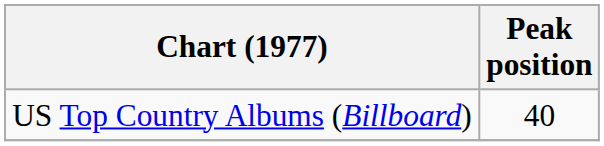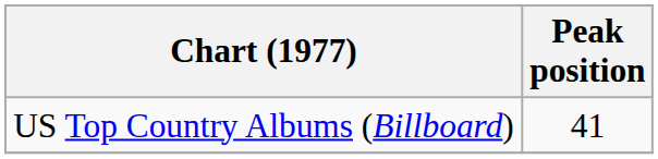 <table class="wikitable sortable">
 <tr>
 <th align="left">Chart (1977)</th>
 <th align="center">Peak<br>position</th>
 </tr>
 <tr>
 <td align="left">US <a href='#'>Top Country Albums</a> (<em><a href='#'>Billboard</a></em>)</td>
-<td align="center">40</td>
+<td align="center">41</td>
 </tr>
 <tr>
 </tr>
 </table>
